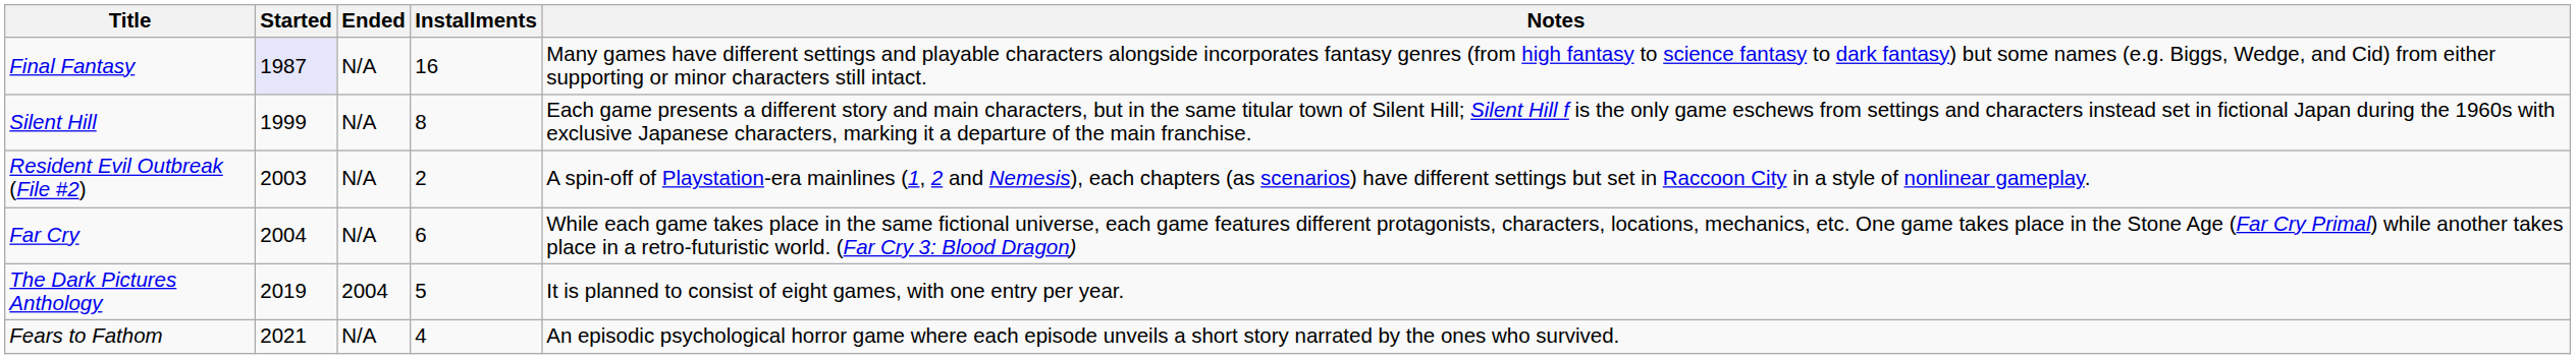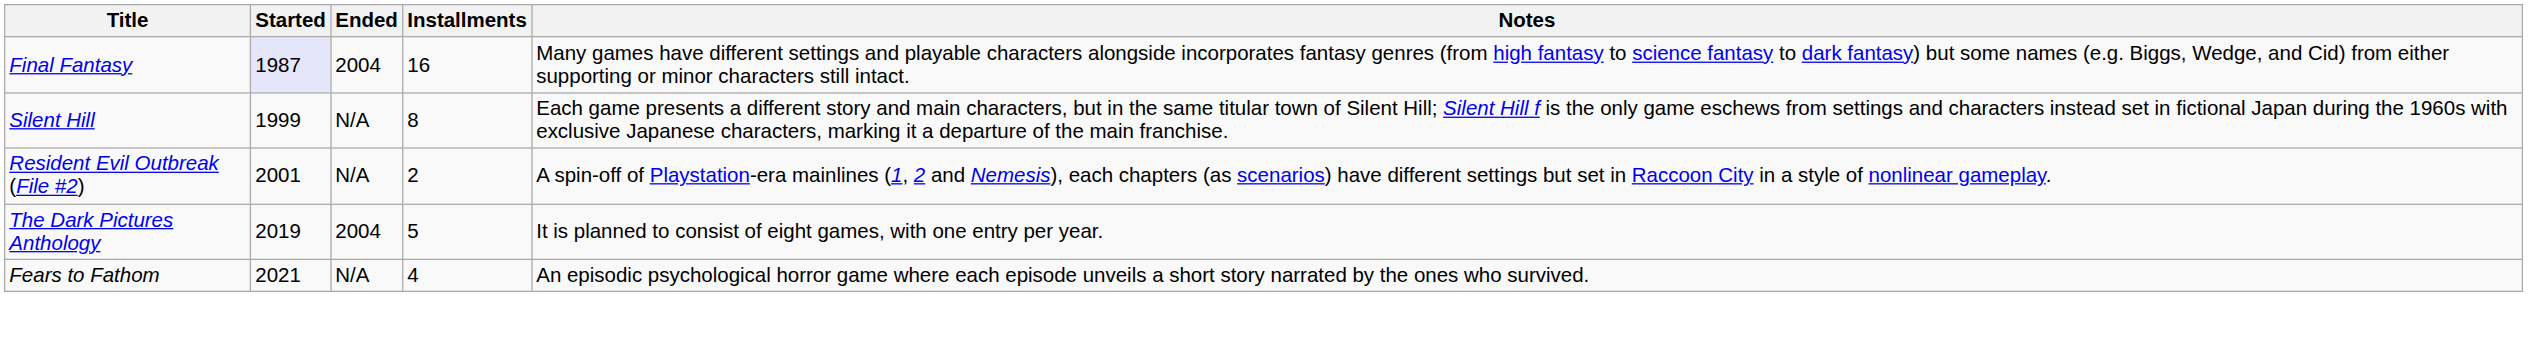 <table class="wikitable">
 <tr>
 <th>Title</th>
 <th>Started</th>
 <th>Ended</th>
 <th>Installments</th>
 <th>Notes</th>
 </tr>
 <tr>
 <td><em><a href='#'>Final Fantasy</a></em></td>
 <td style="background: lavender;">1987</td>
-<td>N/A</td>
+<td>2004</td>
 <td>16</td>
 <td>Many games have different settings and playable characters alongside incorporates fantasy genres (from <a href='#'>high fantasy</a> to <a href='#'>science fantasy</a> to <a href='#'>dark fantasy</a>) but some names (e.g. Biggs, Wedge, and Cid) from either supporting or minor characters still intact.</td>
 </tr>
 <tr>
 <td><em><a href='#'>Silent Hill</a></em></td>
 <td>1999</td>
 <td>N/A</td>
 <td>8</td>
 <td>Each game presents a different story and main characters, but in the same titular town of Silent Hill; <em><a href='#'>Silent Hill f</a></em> is the only game eschews from settings and characters instead set in fictional Japan during the 1960s with exclusive Japanese characters, marking it a departure of the main franchise.</td>
 </tr>
 <tr>
 <td><em><a href='#'>Resident Evil Outbreak</a></em> (<em><a href='#'>File #2</a></em>)</td>
-<td>2003</td>
+<td>2001</td>
 <td>N/A</td>
 <td>2</td>
 <td>A spin-off of <a href='#'>Playstation</a>-era mainlines (<em><a href='#'>1</a></em>, <a href='#'><em>2</em></a> and <a href='#'><em>Nemesis</em></a>), each chapters (as <a href='#'>scenarios</a>) have different settings but set in <a href='#'>Raccoon City</a> in a style of <a href='#'>nonlinear gameplay</a>.</td>
-</tr>
-<tr>
-<td><em><a href='#'>Far Cry</a></em></td>
-<td>2004</td>
-<td>N/A</td>
-<td>6</td>
-<td>While each game takes place in the same fictional universe, each game features different protagonists, characters, locations, mechanics, etc. One game takes place in the Stone Age (<a href='#'><em>Far Cry Primal</em></a>) while another takes place in a retro-futuristic world. (<em><a href='#'>Far Cry 3: Blood Dragon</a>)</em></td>
 </tr>
 <tr>
 <td><em><a href='#'>The Dark Pictures Anthology</a></em></td>
 <td>2019</td>
 <td>2004</td>
 <td>5</td>
 <td>It is planned to consist of eight games, with one entry per year.</td>
 </tr>
 <tr>
 <td><em>Fears to Fathom</em></td>
 <td>2021</td>
 <td>N/A</td>
 <td>4</td>
 <td>An episodic psychological horror game where each episode unveils a short story narrated by the ones who survived.</td>
 </tr>
 </table>
